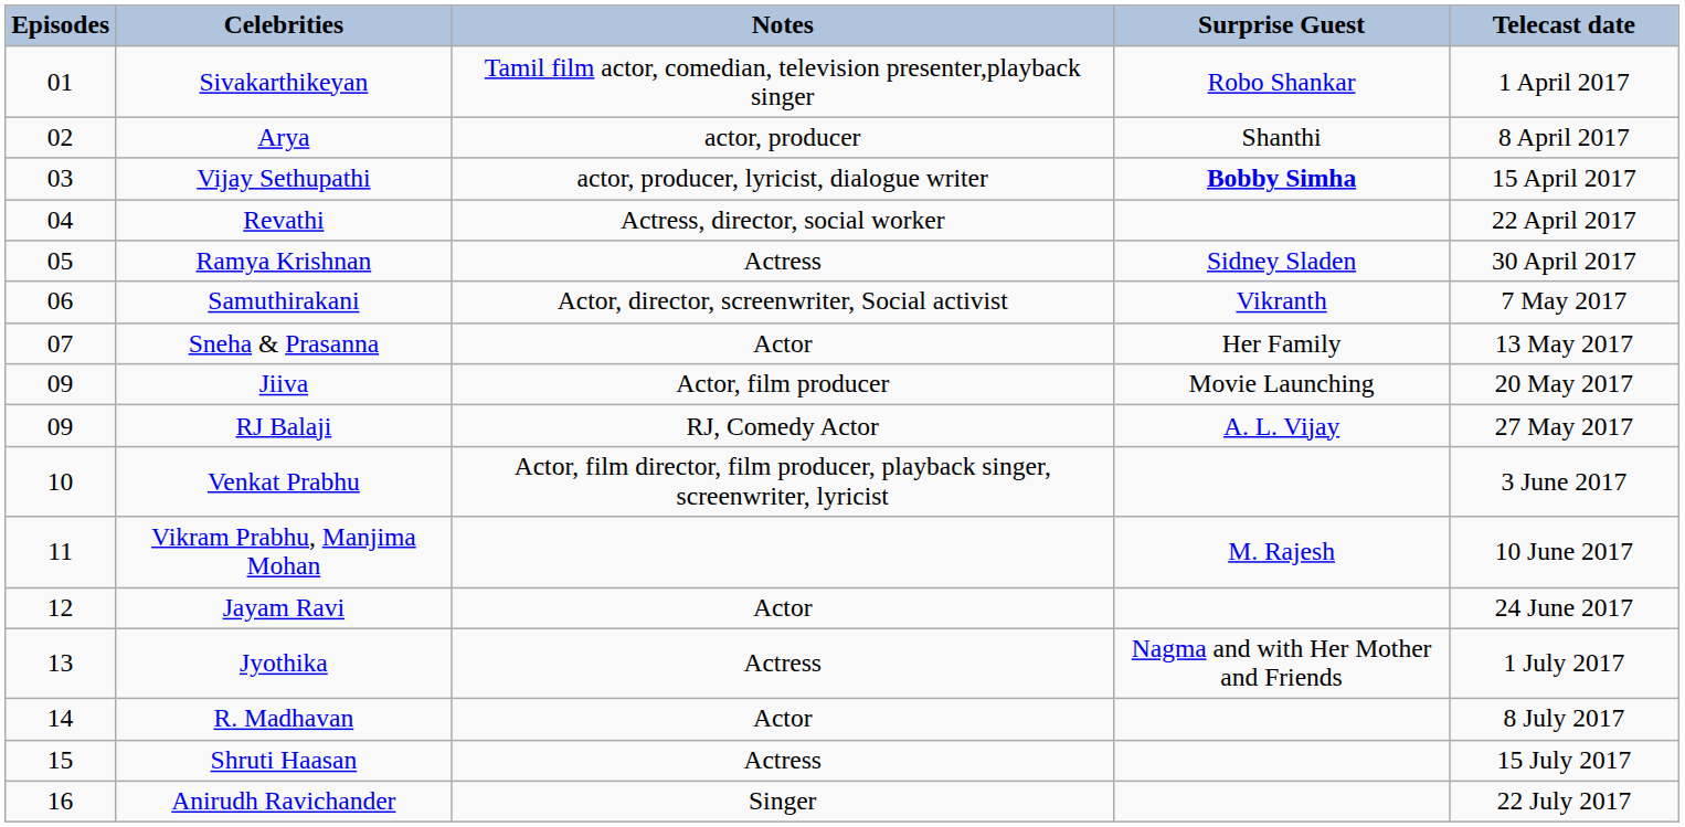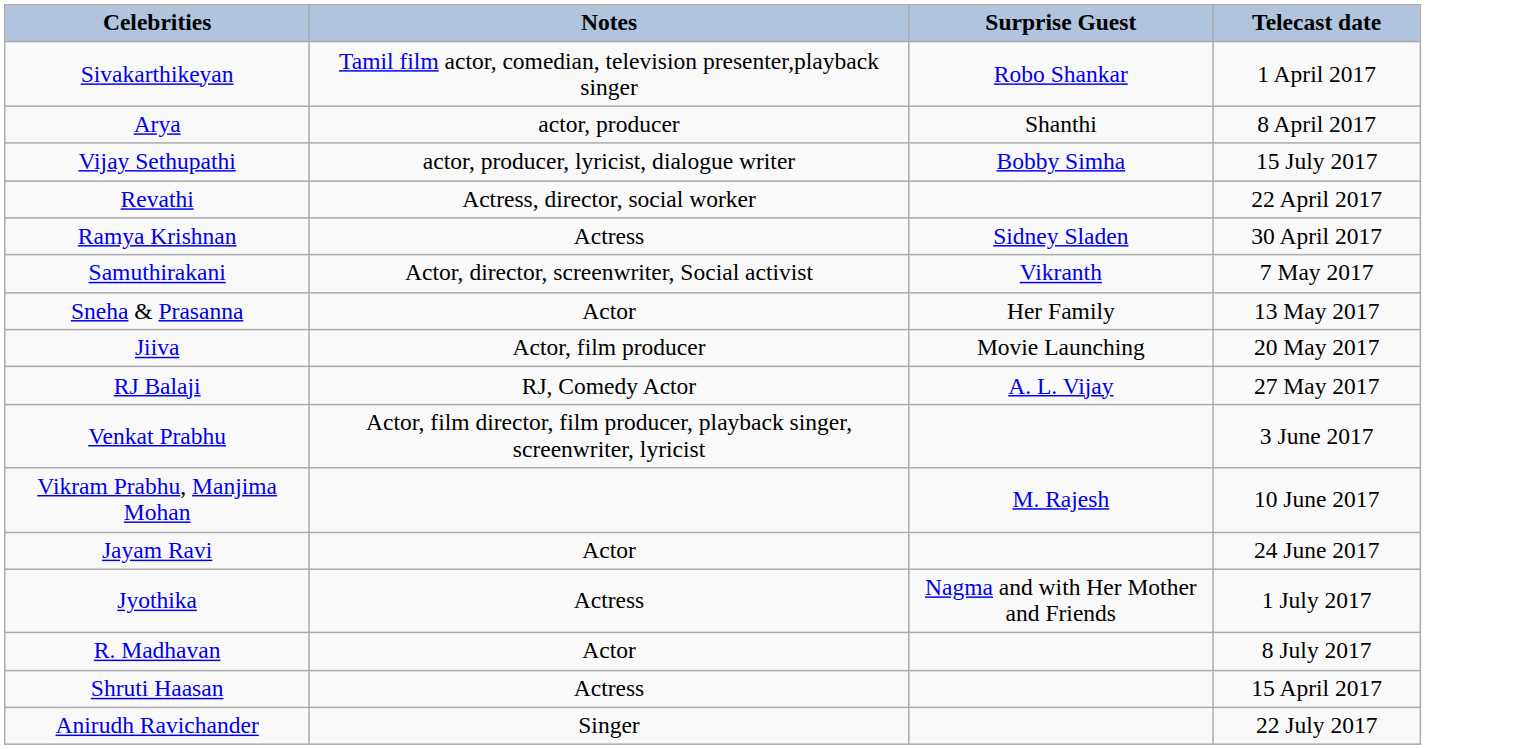 <table class="wikitable" style="text-align:center;">
 <tr>
-<th style="width:20pt; background:LightSteelBlue;">Episodes</th>
 <th style="width:150pt; background:LightSteelBlue;">Celebrities</th>
 <th style="width:300pt; background:LightSteelBlue;">Notes</th>
 <th style="width:150pt; background:LightSteelBlue;">Surprise Guest</th>
 <th style="width:100pt; background:LightSteelBlue;">Telecast date</th>
 </tr>
 <tr>
-<td>01</td>
 <td><a href='#'>Sivakarthikeyan</a></td>
 <td><a href='#'>Tamil film</a> actor, comedian, television presenter,playback singer</td>
 <td><a href='#'>Robo Shankar</a></td>
 <td>1 April 2017</td>
 </tr>
 <tr>
-<td>02</td>
 <td><a href='#'>Arya</a></td>
 <td>actor, producer</td>
 <td>Shanthi</td>
 <td>8 April 2017</td>
 </tr>
 <tr>
-<td>03</td>
 <td><a href='#'>Vijay Sethupathi</a></td>
 <td>actor, producer, lyricist, dialogue writer</td>
-<td><strong><a href='#'>Bobby Simha</a></strong></td>
-<td>15 April 2017</td>
+<td><a href='#'>Bobby Simha</a></td>
+<td>15 July 2017</td>
 </tr>
 <tr>
-<td>04</td>
 <td><a href='#'>Revathi</a></td>
 <td>Actress, director, social worker</td>
 <td></td>
 <td>22 April 2017</td>
 </tr>
 <tr>
-<td>05</td>
 <td><a href='#'>Ramya Krishnan</a></td>
 <td>Actress</td>
 <td><a href='#'>Sidney Sladen</a></td>
 <td>30 April 2017</td>
 </tr>
 <tr>
-<td>06</td>
 <td><a href='#'>Samuthirakani</a></td>
 <td>Actor, director, screenwriter, Social activist</td>
 <td><a href='#'>Vikranth</a></td>
 <td>7 May 2017</td>
 </tr>
 <tr>
-<td>07</td>
 <td><a href='#'>Sneha</a> & <a href='#'>Prasanna</a></td>
 <td>Actor</td>
 <td>Her Family</td>
 <td>13 May 2017</td>
 </tr>
 <tr>
-<td>09</td>
 <td><a href='#'>Jiiva</a></td>
 <td>Actor, film producer</td>
 <td>Movie Launching</td>
 <td>20 May 2017</td>
 </tr>
 <tr>
-<td>09</td>
 <td><a href='#'>RJ Balaji</a></td>
 <td>RJ, Comedy Actor</td>
 <td><a href='#'>A. L. Vijay</a></td>
 <td>27 May 2017</td>
 </tr>
 <tr>
-<td>10</td>
 <td><a href='#'>Venkat Prabhu</a></td>
 <td>Actor, film director, film producer, playback singer, screenwriter, lyricist</td>
 <td></td>
 <td>3 June 2017</td>
 </tr>
 <tr>
-<td>11</td>
 <td><a href='#'>Vikram Prabhu</a>, <a href='#'>Manjima Mohan</a></td>
 <td></td>
 <td><a href='#'>M. Rajesh</a></td>
 <td>10 June 2017</td>
 </tr>
 <tr>
-<td>12</td>
 <td><a href='#'>Jayam Ravi</a></td>
 <td>Actor</td>
 <td></td>
 <td>24 June 2017</td>
 </tr>
 <tr>
-<td>13</td>
 <td><a href='#'>Jyothika</a></td>
 <td>Actress</td>
 <td><a href='#'>Nagma</a> and with Her Mother and Friends</td>
 <td>1 July 2017</td>
 </tr>
 <tr>
-<td>14</td>
 <td><a href='#'>R. Madhavan</a></td>
 <td>Actor</td>
 <td></td>
 <td>8 July 2017</td>
 </tr>
 <tr>
-<td>15</td>
 <td><a href='#'>Shruti Haasan</a></td>
 <td>Actress</td>
 <td></td>
-<td>15 July 2017</td>
+<td>15 April 2017</td>
 </tr>
 <tr>
-<td>16</td>
 <td><a href='#'>Anirudh Ravichander</a></td>
 <td>Singer</td>
 <td></td>
 <td>22 July 2017</td>
 </tr>
 </table>
